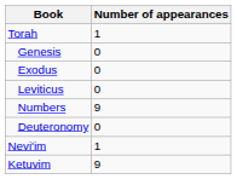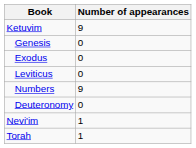 <table class="wikitable">
 <tr>
 <th><strong>Book</strong></th>
 <th>Number of appearances</th>
 </tr>
 <tr>
-<td><a href='#'>Torah</a></td>
-<td>1</td>
+<td><a href='#'>Ketuvim</a></td>
+<td>9</td>
 </tr>
 <tr>
 <td>   <a href='#'>Genesis</a></td>
 <td>0</td>
 </tr>
 <tr>
 <td>   <a href='#'>Exodus</a></td>
 <td>0</td>
 </tr>
 <tr>
 <td>   <a href='#'>Leviticus</a></td>
 <td>0</td>
 </tr>
 <tr>
 <td>   <a href='#'>Numbers</a></td>
 <td>9</td>
 </tr>
 <tr>
 <td>   <a href='#'>Deuteronomy</a></td>
 <td>0</td>
 </tr>
 <tr>
 <td><a href='#'>Nevi'im</a></td>
 <td>1</td>
 </tr>
 <tr>
-<td><a href='#'>Ketuvim</a></td>
-<td>9</td>
+<td><a href='#'>Torah</a></td>
+<td>1</td>
 </tr>
 </table>
